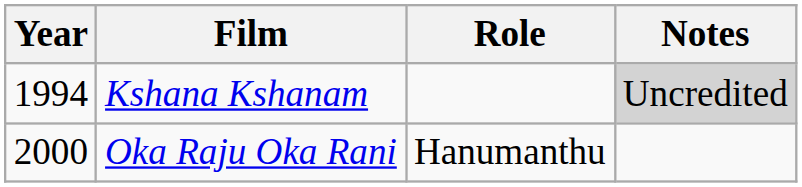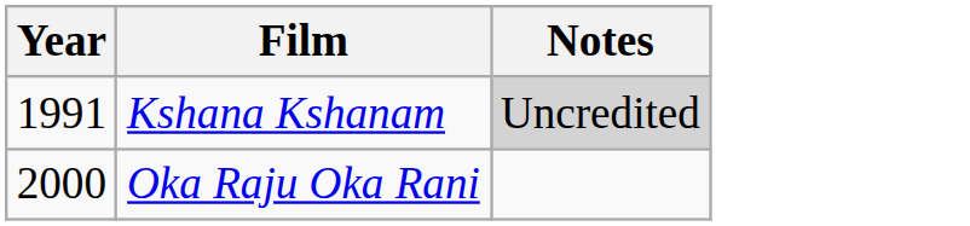 <table class="wikitable sortable">
 <tr>
 <th>Year</th>
 <th>Film</th>
-<th>Role</th>
 <th>Notes</th>
 </tr>
 <tr>
-<td>1994</td>
+<td>1991</td>
 <td><em><a href='#'>Kshana Kshanam</a></em></td>
-<td></td>
 <td style="background: lightgrey;">Uncredited</td>
 </tr>
 <tr>
 <td>2000</td>
 <td><em><a href='#'>Oka Raju Oka Rani</a></em></td>
-<td>Hanumanthu</td>
 <td></td>
 </tr>
 </table>
